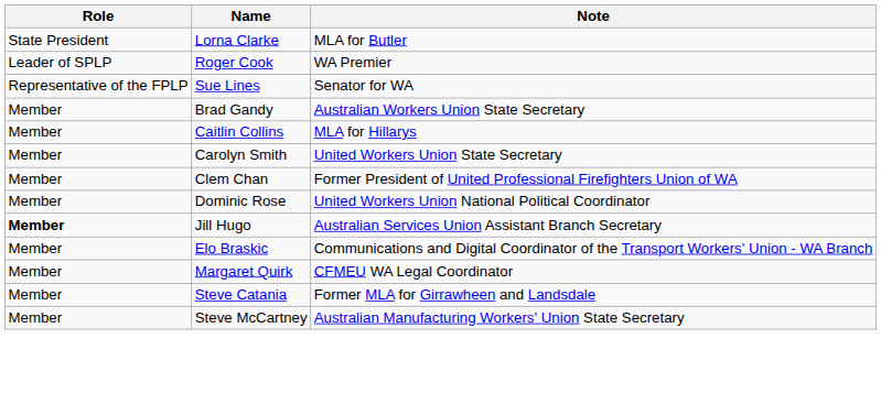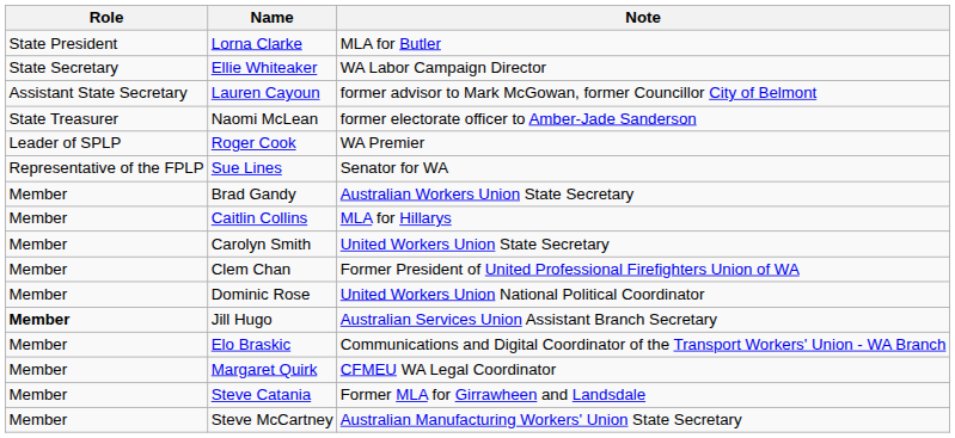 <table class="wikitable">
 <tr>
 <th>Role</th>
 <th>Name</th>
 <th>Note</th>
 </tr>
 <tr>
 <td>State President</td>
 <td><a href='#'>Lorna Clarke</a></td>
 <td>MLA for <a href='#'>Butler</a></td>
+</tr>
+<tr>
+<td>State Secretary</td>
+<td><a href='#'>Ellie Whiteaker</a></td>
+<td>WA Labor Campaign Director</td>
+</tr>
+<tr>
+<td>Assistant State Secretary</td>
+<td><a href='#'>Lauren Cayoun</a></td>
+<td>former advisor to Mark McGowan, former Councillor <a href='#'>City of Belmont</a></td>
+</tr>
+<tr>
+<td>State Treasurer</td>
+<td>Naomi McLean</td>
+<td>former electorate officer to <a href='#'>Amber-Jade Sanderson</a></td>
 </tr>
 <tr>
 <td>Leader of SPLP</td>
 <td><a href='#'>Roger Cook</a></td>
 <td>WA Premier</td>
 </tr>
 <tr>
 <td>Representative of the FPLP</td>
 <td><a href='#'>Sue Lines</a></td>
 <td>Senator for WA</td>
 </tr>
 <tr>
 <td>Member</td>
 <td>Brad Gandy</td>
 <td><a href='#'>Australian Workers Union</a> State Secretary</td>
 </tr>
 <tr>
 <td>Member</td>
 <td><a href='#'>Caitlin Collins</a></td>
 <td><a href='#'>MLA</a> for <a href='#'>Hillarys</a></td>
 </tr>
 <tr>
 <td>Member</td>
 <td>Carolyn Smith</td>
 <td><a href='#'>United Workers Union</a> State Secretary</td>
 </tr>
 <tr>
 <td>Member</td>
 <td>Clem Chan</td>
 <td>Former President of <a href='#'>United Professional Firefighters Union of WA</a></td>
 </tr>
 <tr>
 <td>Member</td>
 <td>Dominic Rose</td>
 <td><a href='#'>United Workers Union</a> National Political Coordinator</td>
 </tr>
 <tr>
 <td><strong>Member</strong></td>
 <td>Jill Hugo</td>
 <td><a href='#'>Australian Services Union</a> Assistant Branch Secretary</td>
 </tr>
 <tr>
 <td>Member</td>
 <td><a href='#'>Elo Braskic</a></td>
 <td>Communications and Digital Coordinator of the <a href='#'>Transport Workers' Union - WA Branch</a></td>
 </tr>
 <tr>
 <td>Member</td>
 <td><a href='#'>Margaret Quirk</a></td>
 <td><a href='#'>CFMEU</a> WA Legal Coordinator</td>
 </tr>
 <tr>
 <td>Member</td>
 <td><a href='#'>Steve Catania</a></td>
 <td>Former <a href='#'>MLA</a> for <a href='#'>Girrawheen</a> and <a href='#'>Landsdale</a></td>
 </tr>
 <tr>
 <td>Member</td>
 <td>Steve McCartney</td>
 <td><a href='#'>Australian Manufacturing Workers' Union</a> State Secretary</td>
 </tr>
 </table>
